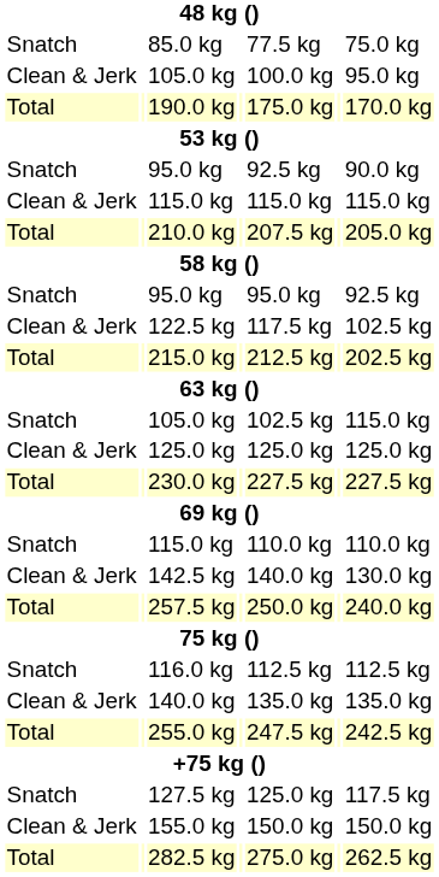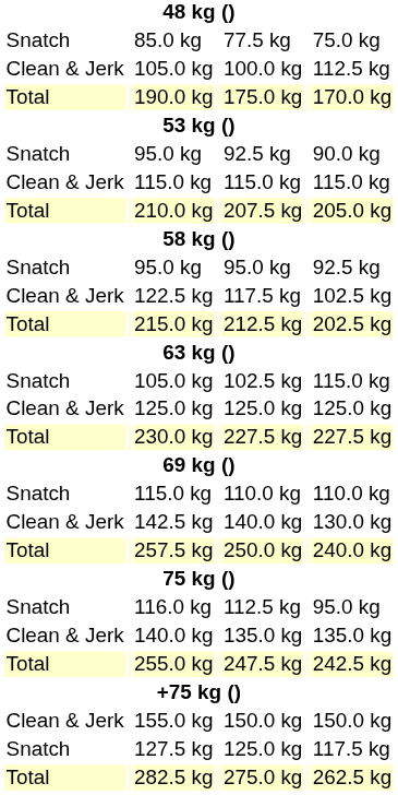 <table>
 <tr>
 <th colspan=7>48 kg ()</th>
 </tr>
 <tr>
 <td>Snatch</td>
 <td></td>
 <td>85.0 kg</td>
 <td></td>
 <td>77.5 kg</td>
 <td></td>
 <td>75.0 kg</td>
 </tr>
 <tr>
 <td>Clean & Jerk</td>
 <td></td>
 <td>105.0 kg</td>
 <td></td>
 <td>100.0 kg</td>
 <td></td>
-<td>95.0 kg</td>
+<td>112.5 kg</td>
 </tr>
 <tr bgcolor=ffffcc>
 <td>Total</td>
 <td></td>
 <td>190.0 kg</td>
 <td></td>
 <td>175.0 kg</td>
 <td></td>
 <td>170.0 kg</td>
 </tr>
 <tr>
 <th colspan=7>53 kg ()</th>
 </tr>
 <tr>
 <td>Snatch</td>
 <td></td>
 <td>95.0 kg</td>
 <td></td>
 <td>92.5 kg</td>
 <td></td>
 <td>90.0 kg</td>
 </tr>
 <tr>
 <td>Clean & Jerk</td>
 <td></td>
 <td>115.0 kg</td>
 <td></td>
 <td>115.0 kg</td>
 <td></td>
 <td>115.0 kg</td>
 </tr>
 <tr bgcolor=ffffcc>
 <td>Total</td>
 <td></td>
 <td>210.0 kg</td>
 <td></td>
 <td>207.5 kg</td>
 <td></td>
 <td>205.0 kg</td>
 </tr>
 <tr>
 <th colspan=7>58 kg ()</th>
 </tr>
 <tr>
 <td>Snatch</td>
 <td></td>
 <td>95.0 kg</td>
 <td></td>
 <td>95.0 kg</td>
 <td></td>
 <td>92.5 kg</td>
 </tr>
 <tr>
 <td>Clean & Jerk</td>
 <td></td>
 <td>122.5 kg</td>
 <td></td>
 <td>117.5 kg</td>
 <td></td>
 <td>102.5 kg</td>
 </tr>
 <tr bgcolor=ffffcc>
 <td>Total</td>
 <td></td>
 <td>215.0 kg</td>
 <td></td>
 <td>212.5 kg</td>
 <td></td>
 <td>202.5 kg</td>
 </tr>
 <tr>
 <th colspan=7>63 kg ()</th>
 </tr>
 <tr>
 <td>Snatch</td>
 <td></td>
 <td>105.0 kg</td>
 <td></td>
 <td>102.5 kg</td>
 <td></td>
 <td>115.0 kg</td>
 </tr>
 <tr>
 <td>Clean & Jerk</td>
 <td></td>
 <td>125.0 kg</td>
 <td></td>
 <td>125.0 kg</td>
 <td></td>
 <td>125.0 kg</td>
 </tr>
 <tr bgcolor=ffffcc>
 <td>Total</td>
 <td></td>
 <td>230.0 kg</td>
 <td></td>
 <td>227.5 kg</td>
 <td></td>
 <td>227.5 kg</td>
 </tr>
 <tr>
 <th colspan=7>69 kg ()</th>
 </tr>
 <tr>
 <td>Snatch</td>
 <td></td>
 <td>115.0 kg<br></td>
 <td></td>
 <td>110.0 kg</td>
 <td></td>
 <td>110.0 kg</td>
 </tr>
 <tr>
 <td>Clean & Jerk</td>
 <td></td>
 <td>142.5 kg</td>
 <td></td>
 <td>140.0 kg</td>
 <td></td>
 <td>130.0 kg</td>
 </tr>
 <tr bgcolor=ffffcc>
 <td>Total</td>
 <td></td>
 <td>257.5 kg<br></td>
 <td></td>
 <td>250.0 kg</td>
 <td></td>
 <td>240.0 kg</td>
 </tr>
 <tr>
 <th colspan=7>75 kg ()</th>
 </tr>
 <tr>
 <td>Snatch</td>
 <td></td>
 <td>116.0 kg</td>
 <td></td>
 <td>112.5 kg</td>
 <td></td>
-<td>112.5 kg</td>
+<td>95.0 kg</td>
 </tr>
 <tr>
 <td>Clean & Jerk</td>
 <td></td>
 <td>140.0 kg</td>
 <td></td>
 <td>135.0 kg</td>
 <td></td>
 <td>135.0 kg</td>
 </tr>
 <tr bgcolor=ffffcc>
 <td>Total</td>
 <td></td>
 <td>255.0 kg</td>
 <td></td>
 <td>247.5 kg</td>
 <td></td>
 <td>242.5 kg</td>
 </tr>
 <tr>
 <th colspan=7>+75 kg ()</th>
 </tr>
 <tr>
+<td>Clean & Jerk</td>
+<td></td>
+<td>155.0 kg</td>
+<td></td>
+<td>150.0 kg</td>
+<td></td>
+<td>150.0 kg</td>
+</tr>
+<tr>
 <td>Snatch</td>
 <td></td>
 <td>127.5 kg</td>
 <td></td>
 <td>125.0 kg</td>
 <td></td>
 <td>117.5 kg</td>
-</tr>
-<tr>
-<td>Clean & Jerk</td>
-<td></td>
-<td>155.0 kg</td>
-<td></td>
-<td>150.0 kg</td>
-<td></td>
-<td>150.0 kg</td>
 </tr>
 <tr bgcolor=ffffcc>
 <td>Total</td>
 <td></td>
 <td>282.5 kg</td>
 <td></td>
 <td>275.0 kg</td>
 <td></td>
 <td>262.5 kg</td>
 </tr>
 </table>
